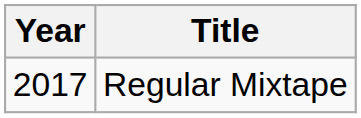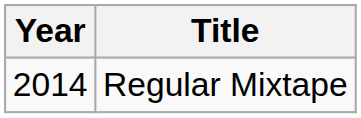 <table class="wikitable">
 <tr>
 <th>Year</th>
 <th>Title</th>
 </tr>
 <tr>
-<td>2017</td>
+<td>2014</td>
 <td>Regular Mixtape</td>
 </tr>
 </table>
